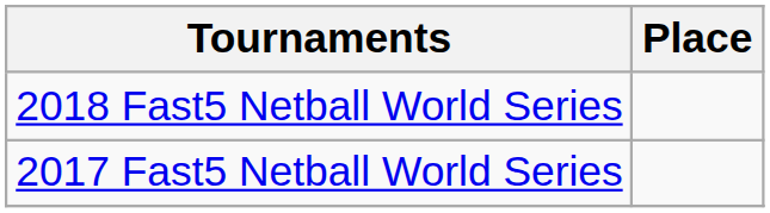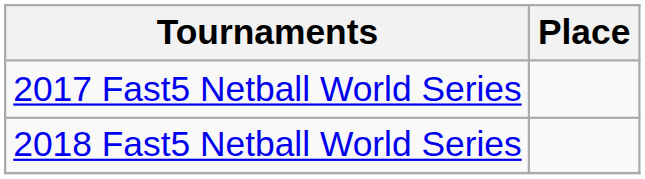 <table class="wikitable collapsible">
 <tr>
 <th>Tournaments</th>
 <th>Place</th>
 </tr>
 <tr>
-<td><a href='#'>2018 Fast5 Netball World Series</a></td>
+<td><a href='#'>2017 Fast5 Netball World Series</a></td>
 <td></td>
 </tr>
 <tr>
-<td><a href='#'>2017 Fast5 Netball World Series</a></td>
+<td><a href='#'>2018 Fast5 Netball World Series</a></td>
 <td></td>
 </tr>
 <tr>
 </tr>
 </table>
